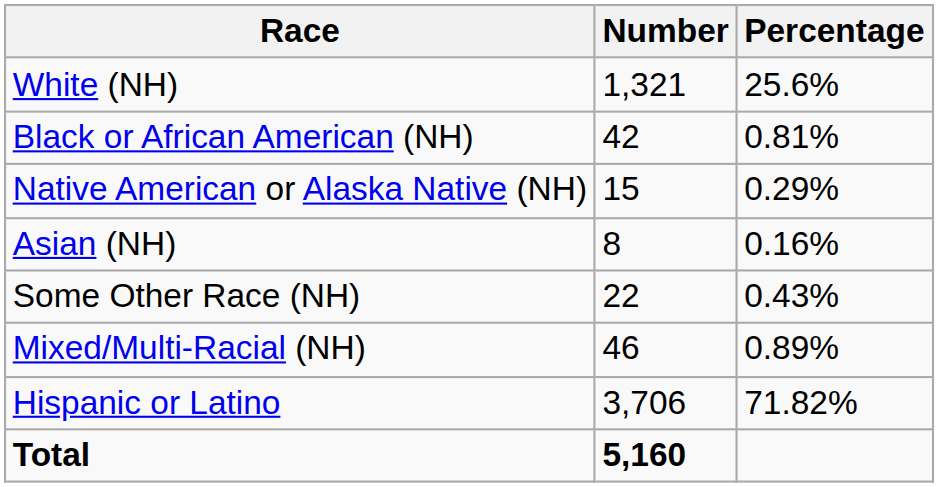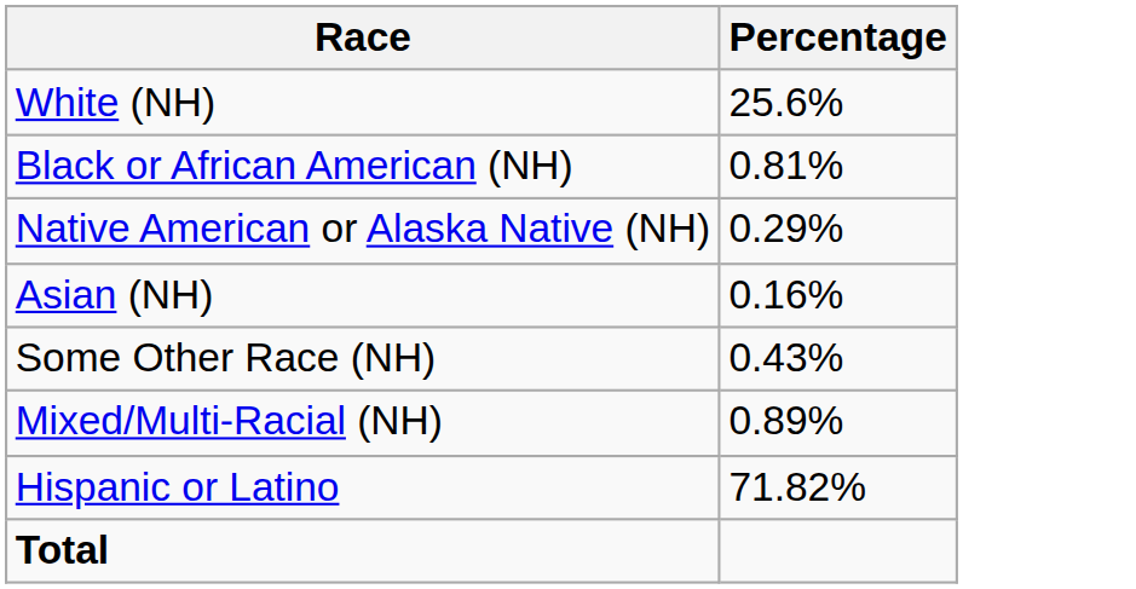 <table class="wikitable">
 <tr>
 <th>Race</th>
-<th>Number</th>
 <th>Percentage</th>
 </tr>
 <tr>
 <td><a href='#'>White</a> (NH)</td>
-<td>1,321</td>
 <td>25.6%</td>
 </tr>
 <tr>
 <td><a href='#'>Black or African American</a> (NH)</td>
-<td>42</td>
 <td>0.81%</td>
 </tr>
 <tr>
 <td><a href='#'>Native American</a> or <a href='#'>Alaska Native</a> (NH)</td>
-<td>15</td>
 <td>0.29%</td>
 </tr>
 <tr>
 <td><a href='#'>Asian</a> (NH)</td>
-<td>8</td>
 <td>0.16%</td>
 </tr>
 <tr>
 <td>Some Other Race (NH)</td>
-<td>22</td>
 <td>0.43%</td>
 </tr>
 <tr>
 <td><a href='#'>Mixed/Multi-Racial</a> (NH)</td>
-<td>46</td>
 <td>0.89%</td>
 </tr>
 <tr>
 <td><a href='#'>Hispanic or Latino</a></td>
-<td>3,706</td>
 <td>71.82%</td>
 </tr>
 <tr>
 <td><strong>Total</strong></td>
-<td><strong>5,160</strong></td>
 <td></td>
 </tr>
 </table>
